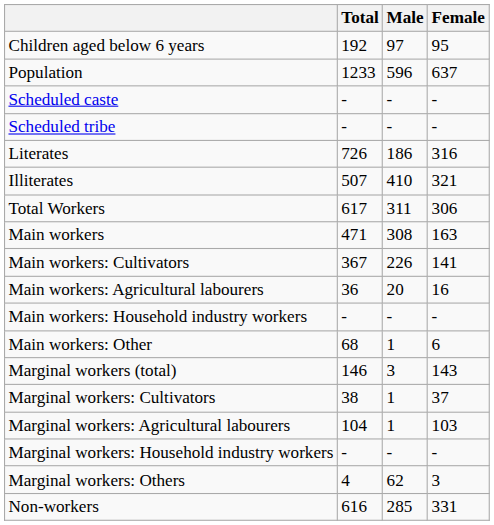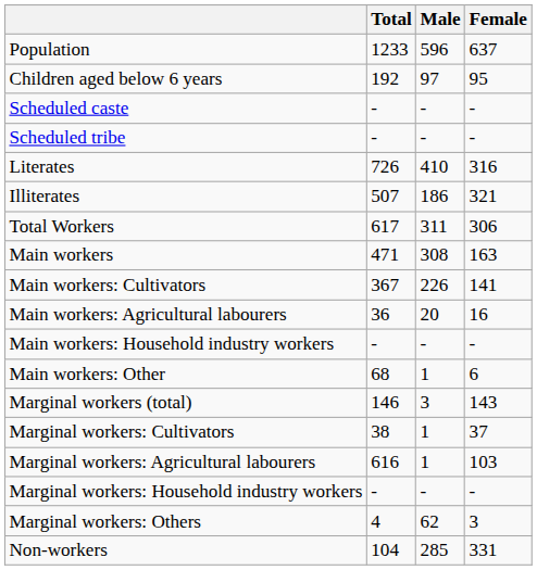 <table class="wikitable sortable">
 <tr>
 <th></th>
 <th>Total</th>
 <th>Male</th>
 <th>Female</th>
 </tr>
 <tr>
+<td>Population</td>
+<td>1233</td>
+<td>596</td>
+<td>637</td>
+</tr>
+<tr>
 <td>Children aged below 6 years</td>
 <td>192</td>
 <td>97</td>
 <td>95</td>
-</tr>
-<tr>
-<td>Population</td>
-<td>1233</td>
-<td>596</td>
-<td>637</td>
 </tr>
 <tr>
 <td><a href='#'>Scheduled caste</a></td>
 <td>-</td>
 <td>-</td>
 <td>-</td>
 </tr>
 <tr>
 <td><a href='#'>Scheduled tribe</a></td>
 <td>-</td>
 <td>-</td>
 <td>-</td>
 </tr>
 <tr>
 <td>Literates</td>
 <td>726</td>
-<td>186</td>
+<td>410</td>
 <td>316</td>
 </tr>
 <tr>
 <td>Illiterates</td>
 <td>507</td>
-<td>410</td>
+<td>186</td>
 <td>321</td>
 </tr>
 <tr>
 <td>Total Workers</td>
 <td>617</td>
 <td>311</td>
 <td>306</td>
 </tr>
 <tr>
 <td>Main workers</td>
 <td>471</td>
 <td>308</td>
 <td>163</td>
 </tr>
 <tr>
 <td>Main workers: Cultivators</td>
 <td>367</td>
 <td>226</td>
 <td>141</td>
 </tr>
 <tr>
 <td>Main workers: Agricultural labourers</td>
 <td>36</td>
 <td>20</td>
 <td>16</td>
 </tr>
 <tr>
 <td>Main workers: Household industry workers</td>
 <td>-</td>
 <td>-</td>
 <td>-</td>
 </tr>
 <tr>
 <td>Main workers: Other</td>
 <td>68</td>
 <td>1</td>
 <td>6</td>
 </tr>
 <tr>
 <td>Marginal workers (total)</td>
 <td>146</td>
 <td>3</td>
 <td>143</td>
 </tr>
 <tr>
 <td>Marginal workers: Cultivators</td>
 <td>38</td>
 <td>1</td>
 <td>37</td>
 </tr>
 <tr>
 <td>Marginal workers: Agricultural labourers</td>
-<td>104</td>
+<td>616</td>
 <td>1</td>
 <td>103</td>
 </tr>
 <tr>
 <td>Marginal workers: Household industry workers</td>
 <td>-</td>
 <td>-</td>
 <td>-</td>
 </tr>
 <tr>
 <td>Marginal workers: Others</td>
 <td>4</td>
 <td>62</td>
 <td>3</td>
 </tr>
 <tr>
 <td>Non-workers</td>
-<td>616</td>
+<td>104</td>
 <td>285</td>
 <td>331</td>
 </tr>
 </table>
